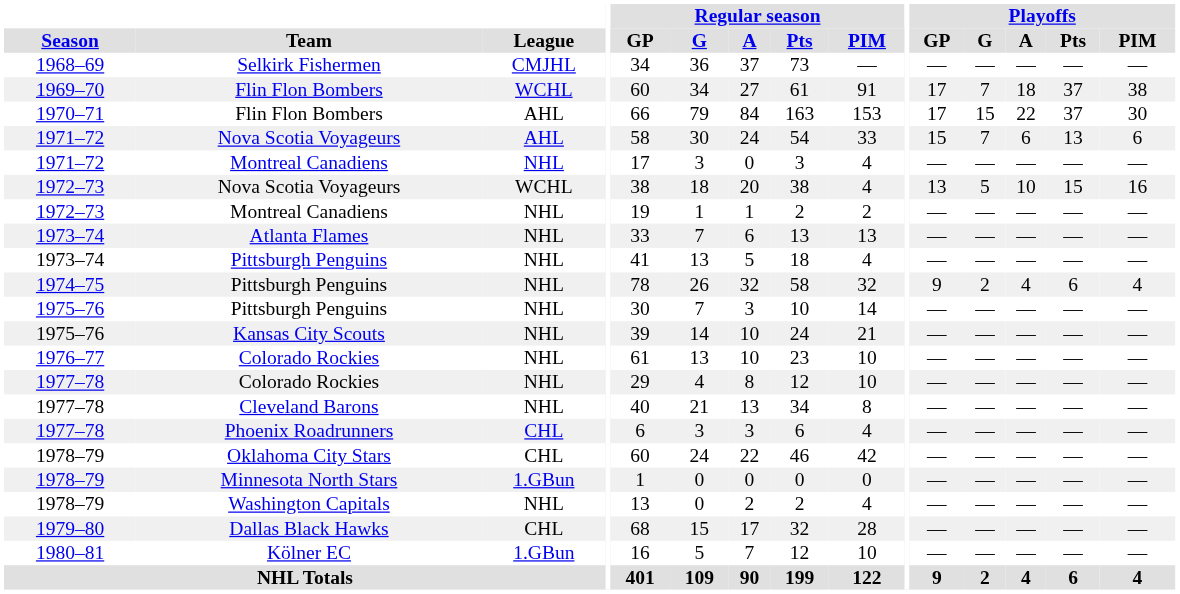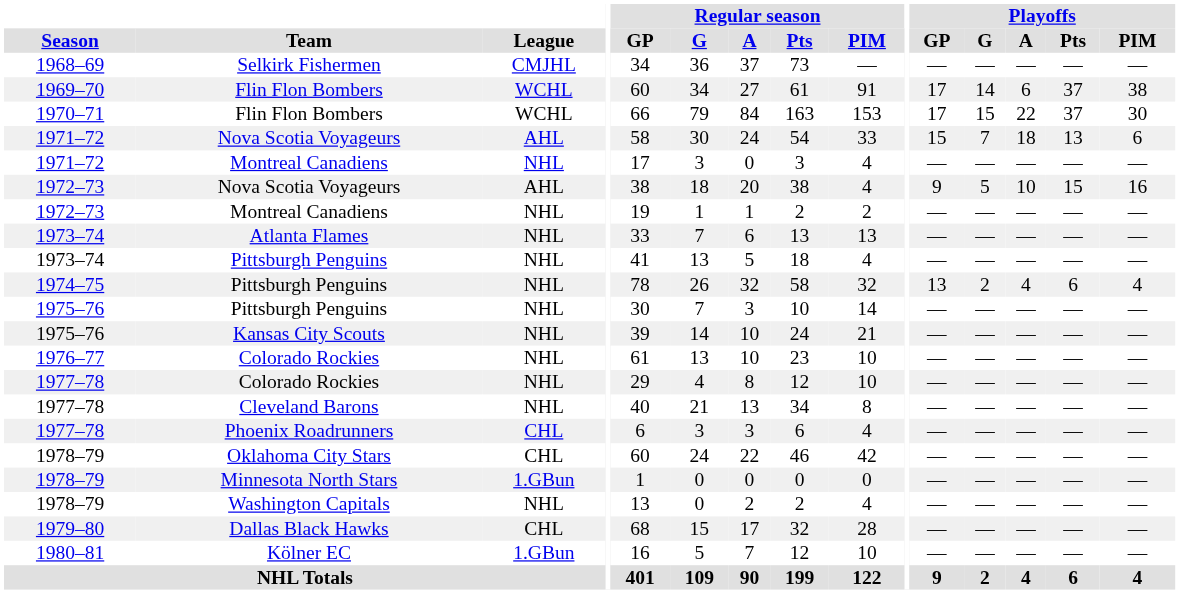 <table border="0" cellpadding="1" cellspacing="0" style="text-align:center; width:60em">
 <tr bgcolor="#e0e0e0">
 <th colspan="3" bgcolor="#ffffff"></th>
 <th rowspan="100" bgcolor="#ffffff"></th>
 <th colspan="5"><a href='#'>Regular season</a></th>
 <th rowspan="100" bgcolor="#ffffff"></th>
 <th colspan="5"><a href='#'>Playoffs</a></th>
 </tr>
 <tr bgcolor="#e0e0e0">
 <th><a href='#'>Season</a></th>
 <th>Team</th>
 <th>League</th>
 <th>GP</th>
 <th><a href='#'>G</a></th>
 <th><a href='#'>A</a></th>
 <th><a href='#'>Pts</a></th>
 <th><a href='#'>PIM</a></th>
 <th>GP</th>
 <th>G</th>
 <th>A</th>
 <th>Pts</th>
 <th>PIM</th>
 </tr>
 <tr>
 <td><a href='#'>1968–69</a></td>
 <td><a href='#'>Selkirk Fishermen</a></td>
 <td><a href='#'>CMJHL</a></td>
 <td>34</td>
 <td>36</td>
 <td>37</td>
 <td>73</td>
 <td>—</td>
 <td>—</td>
 <td>—</td>
 <td>—</td>
 <td>—</td>
 <td>—</td>
 </tr>
 <tr bgcolor="#f0f0f0">
 <td><a href='#'>1969–70</a></td>
 <td><a href='#'>Flin Flon Bombers</a></td>
 <td><a href='#'>WCHL</a></td>
 <td>60</td>
 <td>34</td>
 <td>27</td>
 <td>61</td>
 <td>91</td>
 <td>17</td>
-<td>7</td>
-<td>18</td>
+<td>14</td>
+<td>6</td>
 <td>37</td>
 <td>38</td>
 </tr>
 <tr>
 <td><a href='#'>1970–71</a></td>
 <td>Flin Flon Bombers</td>
-<td>AHL</td>
+<td>WCHL</td>
 <td>66</td>
 <td>79</td>
 <td>84</td>
 <td>163</td>
 <td>153</td>
 <td>17</td>
 <td>15</td>
 <td>22</td>
 <td>37</td>
 <td>30</td>
 </tr>
 <tr bgcolor="#f0f0f0">
 <td><a href='#'>1971–72</a></td>
 <td><a href='#'>Nova Scotia Voyageurs</a></td>
 <td><a href='#'>AHL</a></td>
 <td>58</td>
 <td>30</td>
 <td>24</td>
 <td>54</td>
 <td>33</td>
 <td>15</td>
 <td>7</td>
-<td>6</td>
+<td>18</td>
 <td>13</td>
 <td>6</td>
 </tr>
 <tr>
 <td><a href='#'>1971–72</a></td>
 <td><a href='#'>Montreal Canadiens</a></td>
 <td><a href='#'>NHL</a></td>
 <td>17</td>
 <td>3</td>
 <td>0</td>
 <td>3</td>
 <td>4</td>
 <td>—</td>
 <td>—</td>
 <td>—</td>
 <td>—</td>
 <td>—</td>
 </tr>
 <tr bgcolor="#f0f0f0">
 <td><a href='#'>1972–73</a></td>
 <td>Nova Scotia Voyageurs</td>
-<td>WCHL</td>
+<td>AHL</td>
 <td>38</td>
 <td>18</td>
 <td>20</td>
 <td>38</td>
 <td>4</td>
-<td>13</td>
+<td>9</td>
 <td>5</td>
 <td>10</td>
 <td>15</td>
 <td>16</td>
 </tr>
 <tr>
 <td><a href='#'>1972–73</a></td>
 <td>Montreal Canadiens</td>
 <td>NHL</td>
 <td>19</td>
 <td>1</td>
 <td>1</td>
 <td>2</td>
 <td>2</td>
 <td>—</td>
 <td>—</td>
 <td>—</td>
 <td>—</td>
 <td>—</td>
 </tr>
 <tr bgcolor="#f0f0f0">
 <td><a href='#'>1973–74</a></td>
 <td><a href='#'>Atlanta Flames</a></td>
 <td>NHL</td>
 <td>33</td>
 <td>7</td>
 <td>6</td>
 <td>13</td>
 <td>13</td>
 <td>—</td>
 <td>—</td>
 <td>—</td>
 <td>—</td>
 <td>—</td>
 </tr>
 <tr>
 <td>1973–74</td>
 <td><a href='#'>Pittsburgh Penguins</a></td>
 <td>NHL</td>
 <td>41</td>
 <td>13</td>
 <td>5</td>
 <td>18</td>
 <td>4</td>
 <td>—</td>
 <td>—</td>
 <td>—</td>
 <td>—</td>
 <td>—</td>
 </tr>
 <tr bgcolor="#f0f0f0">
 <td><a href='#'>1974–75</a></td>
 <td>Pittsburgh Penguins</td>
 <td>NHL</td>
 <td>78</td>
 <td>26</td>
 <td>32</td>
 <td>58</td>
 <td>32</td>
-<td>9</td>
+<td>13</td>
 <td>2</td>
 <td>4</td>
 <td>6</td>
 <td>4</td>
 </tr>
 <tr>
 <td><a href='#'>1975–76</a></td>
 <td>Pittsburgh Penguins</td>
 <td>NHL</td>
 <td>30</td>
 <td>7</td>
 <td>3</td>
 <td>10</td>
 <td>14</td>
 <td>—</td>
 <td>—</td>
 <td>—</td>
 <td>—</td>
 <td>—</td>
 </tr>
 <tr bgcolor="#f0f0f0">
 <td>1975–76</td>
 <td><a href='#'>Kansas City Scouts</a></td>
 <td>NHL</td>
 <td>39</td>
 <td>14</td>
 <td>10</td>
 <td>24</td>
 <td>21</td>
 <td>—</td>
 <td>—</td>
 <td>—</td>
 <td>—</td>
 <td>—</td>
 </tr>
 <tr>
 <td><a href='#'>1976–77</a></td>
 <td><a href='#'>Colorado Rockies</a></td>
 <td>NHL</td>
 <td>61</td>
 <td>13</td>
 <td>10</td>
 <td>23</td>
 <td>10</td>
 <td>—</td>
 <td>—</td>
 <td>—</td>
 <td>—</td>
 <td>—</td>
 </tr>
 <tr bgcolor="#f0f0f0">
 <td><a href='#'>1977–78</a></td>
 <td>Colorado Rockies</td>
 <td>NHL</td>
 <td>29</td>
 <td>4</td>
 <td>8</td>
 <td>12</td>
 <td>10</td>
 <td>—</td>
 <td>—</td>
 <td>—</td>
 <td>—</td>
 <td>—</td>
 </tr>
 <tr>
 <td>1977–78</td>
 <td><a href='#'>Cleveland Barons</a></td>
 <td>NHL</td>
 <td>40</td>
 <td>21</td>
 <td>13</td>
 <td>34</td>
 <td>8</td>
 <td>—</td>
 <td>—</td>
 <td>—</td>
 <td>—</td>
 <td>—</td>
 </tr>
 <tr bgcolor="#f0f0f0">
 <td><a href='#'>1977–78</a></td>
 <td><a href='#'>Phoenix Roadrunners</a></td>
 <td><a href='#'>CHL</a></td>
 <td>6</td>
 <td>3</td>
 <td>3</td>
 <td>6</td>
 <td>4</td>
 <td>—</td>
 <td>—</td>
 <td>—</td>
 <td>—</td>
 <td>—</td>
 </tr>
 <tr>
 <td>1978–79</td>
 <td><a href='#'>Oklahoma City Stars</a></td>
 <td>CHL</td>
 <td>60</td>
 <td>24</td>
 <td>22</td>
 <td>46</td>
 <td>42</td>
 <td>—</td>
 <td>—</td>
 <td>—</td>
 <td>—</td>
 <td>—</td>
 </tr>
 <tr bgcolor="#f0f0f0">
 <td><a href='#'>1978–79</a></td>
 <td><a href='#'>Minnesota North Stars</a></td>
 <td><a href='#'>1.GBun</a></td>
 <td>1</td>
 <td>0</td>
 <td>0</td>
 <td>0</td>
 <td>0</td>
 <td>—</td>
 <td>—</td>
 <td>—</td>
 <td>—</td>
 <td>—</td>
 </tr>
 <tr>
 <td>1978–79</td>
 <td><a href='#'>Washington Capitals</a></td>
 <td>NHL</td>
 <td>13</td>
 <td>0</td>
 <td>2</td>
 <td>2</td>
 <td>4</td>
 <td>—</td>
 <td>—</td>
 <td>—</td>
 <td>—</td>
 <td>—</td>
 </tr>
 <tr bgcolor="#f0f0f0">
 <td><a href='#'>1979–80</a></td>
 <td><a href='#'>Dallas Black Hawks</a></td>
 <td>CHL</td>
 <td>68</td>
 <td>15</td>
 <td>17</td>
 <td>32</td>
 <td>28</td>
 <td>—</td>
 <td>—</td>
 <td>—</td>
 <td>—</td>
 <td>—</td>
 </tr>
 <tr>
 <td><a href='#'>1980–81</a></td>
 <td><a href='#'>Kölner EC</a></td>
 <td><a href='#'>1.GBun</a></td>
 <td>16</td>
 <td>5</td>
 <td>7</td>
 <td>12</td>
 <td>10</td>
 <td>—</td>
 <td>—</td>
 <td>—</td>
 <td>—</td>
 <td>—</td>
 </tr>
 <tr bgcolor="#e0e0e0">
 <th colspan="3">NHL Totals</th>
 <th>401</th>
 <th>109</th>
 <th>90</th>
 <th>199</th>
 <th>122</th>
 <th>9</th>
 <th>2</th>
 <th>4</th>
 <th>6</th>
 <th>4</th>
 </tr>
 </table>
